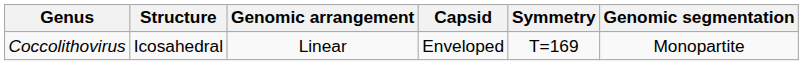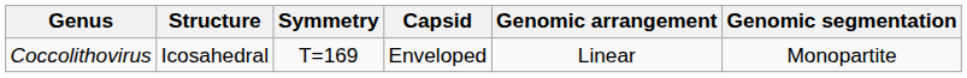 <table class="wikitable sortable" style="text-align:center">
 <tr>
 <th>Genus</th>
 <th>Structure</th>
+<th>Symmetry</th>
+<th>Capsid</th>
 <th>Genomic arrangement</th>
-<th>Capsid</th>
-<th>Symmetry</th>
 <th>Genomic segmentation</th>
 </tr>
 <tr>
 <td><em>Coccolithovirus</em></td>
 <td>Icosahedral</td>
+<td>T=169</td>
+<td>Enveloped</td>
 <td>Linear</td>
-<td>Enveloped</td>
-<td>T=169</td>
 <td>Monopartite</td>
 </tr>
 </table>
